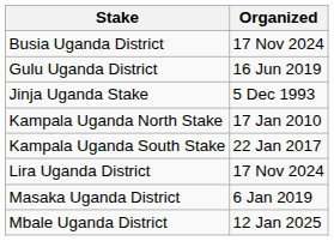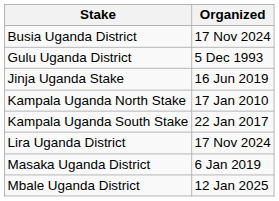 <table class="wikitable sortable">
 <tr>
 <th>Stake</th>
 <th data-sort-type=date>Organized</th>
 </tr>
 <tr>
 <td>Busia Uganda District</td>
 <td>17 Nov 2024</td>
 </tr>
 <tr>
 <td>Gulu Uganda District</td>
-<td>16 Jun 2019</td>
+<td>5 Dec 1993</td>
 </tr>
 <tr>
 <td>Jinja Uganda Stake</td>
-<td>5 Dec 1993</td>
+<td>16 Jun 2019</td>
 </tr>
 <tr>
 <td>Kampala Uganda North Stake</td>
 <td>17 Jan 2010</td>
 </tr>
 <tr>
 <td>Kampala Uganda South Stake</td>
 <td>22 Jan 2017</td>
 </tr>
 <tr>
 <td>Lira Uganda District</td>
 <td>17 Nov 2024</td>
 </tr>
 <tr>
 <td>Masaka Uganda District</td>
 <td>6 Jan 2019</td>
 </tr>
 <tr>
 <td>Mbale Uganda District</td>
 <td>12 Jan 2025</td>
 </tr>
 </table>
